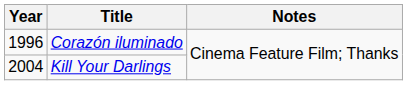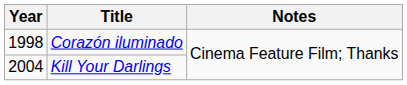 <table class="wikitable sortable">
 <tr>
 <th>Year</th>
 <th>Title</th>
 <th class="unsortable">Notes</th>
 </tr>
 <tr>
-<td>1996</td>
+<td>1998</td>
 <td><em><a href='#'>Corazón iluminado</a></em></td>
 <td rowspan="2">Cinema Feature Film; Thanks</td>
 </tr>
 <tr>
 <td>2004</td>
 <td><em><a href='#'>Kill Your Darlings</a></em></td>
 </tr>
 </table>
